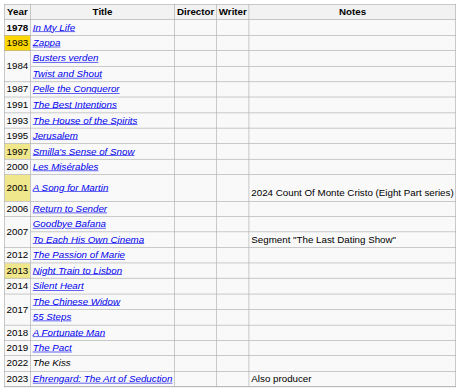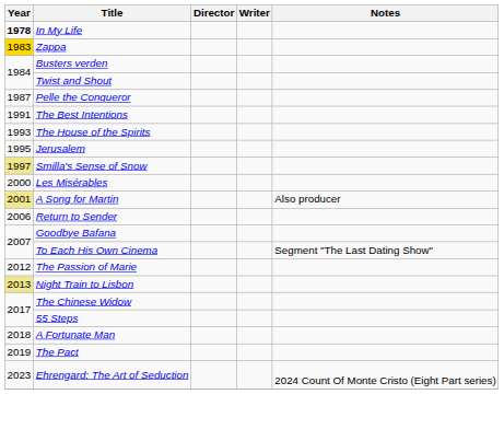 <table class = "wikitable">
 <tr>
 <th>Year</th>
 <th>Title</th>
 <th>Director</th>
 <th>Writer</th>
 <th>Notes</th>
 </tr>
 <tr>
 <td><strong>1978</strong></td>
 <td><a href='#'><em>In My Life</em></a></td>
 <td></td>
 <td></td>
 <td></td>
 </tr>
 <tr>
 <td style="background: gold;">1983</td>
 <td><em><a href='#'>Zappa</a></em></td>
 <td></td>
 <td></td>
 <td></td>
 </tr>
 <tr>
 <td rowspan="2">1984</td>
 <td><em><a href='#'>Busters verden</a></em></td>
 <td></td>
 <td></td>
 <td></td>
 </tr>
 <tr>
 <td><a href='#'><em>Twist and Shout</em></a></td>
 <td></td>
 <td></td>
 <td></td>
 </tr>
 <tr>
 <td>1987</td>
 <td><em><a href='#'>Pelle the Conqueror</a></em></td>
 <td></td>
 <td></td>
 <td></td>
 </tr>
 <tr>
 <td>1991</td>
 <td><em><a href='#'>The Best Intentions</a></em></td>
 <td></td>
 <td></td>
 <td></td>
 </tr>
 <tr>
 <td>1993</td>
 <td><em><a href='#'>The House of the Spirits</a></em></td>
 <td></td>
 <td></td>
 <td></td>
 </tr>
 <tr>
 <td>1995</td>
 <td><em><a href='#'>Jerusalem</a></em></td>
 <td></td>
 <td></td>
 <td></td>
 </tr>
 <tr>
 <td style="background: khaki;">1997</td>
 <td><em><a href='#'>Smilla's Sense of Snow</a></em></td>
 <td></td>
 <td></td>
 <td></td>
 </tr>
 <tr>
 <td>2000</td>
 <td><em><a href='#'>Les Misérables</a></em></td>
 <td></td>
 <td></td>
 <td></td>
 </tr>
 <tr>
 <td style="background: khaki;">2001</td>
 <td><em><a href='#'>A Song for Martin</a></em></td>
 <td></td>
 <td></td>
-<td><br>2024 Count Of Monte Cristo (Eight Part series)</td>
+<td>Also producer</td>
 </tr>
 <tr>
 <td>2006</td>
 <td><em><a href='#'>Return to Sender</a></em></td>
 <td></td>
 <td></td>
 <td></td>
 </tr>
 <tr>
 <td rowspan="2">2007</td>
 <td><em><a href='#'>Goodbye Bafana</a></em></td>
 <td></td>
 <td></td>
 <td></td>
 </tr>
 <tr>
 <td><em><a href='#'>To Each His Own Cinema</a></em></td>
 <td></td>
 <td></td>
 <td>Segment "The Last Dating Show"</td>
 </tr>
 <tr>
 <td>2012</td>
 <td><em><a href='#'>The Passion of Marie</a></em></td>
 <td></td>
 <td></td>
 <td></td>
 </tr>
 <tr>
 <td style="background: khaki;">2013</td>
 <td><em><a href='#'>Night Train to Lisbon</a></em></td>
 <td></td>
 <td></td>
 <td></td>
 </tr>
 <tr>
-<td>2014</td>
-<td><em><a href='#'>Silent Heart</a></em></td>
-<td></td>
-<td></td>
-<td></td>
-</tr>
-<tr>
 <td rowspan="2">2017</td>
 <td><em><a href='#'>The Chinese Widow</a></em></td>
 <td></td>
 <td></td>
 <td></td>
 </tr>
 <tr>
 <td><em><a href='#'>55 Steps</a></em></td>
 <td></td>
 <td></td>
 <td></td>
 </tr>
 <tr>
 <td>2018</td>
 <td><em><a href='#'>A Fortunate Man</a></em></td>
 <td></td>
 <td></td>
 <td></td>
 </tr>
 <tr>
 <td>2019</td>
 <td><em><a href='#'>The Pact</a></em></td>
 <td></td>
 <td></td>
 <td></td>
 </tr>
 <tr>
-<td>2022</td>
-<td><em>The Kiss</em></td>
-<td></td>
-<td></td>
-<td></td>
-</tr>
-<tr>
 <td>2023</td>
 <td><em><a href='#'>Ehrengard: The Art of Seduction</a></em></td>
 <td></td>
 <td></td>
-<td>Also producer</td>
+<td><br>2024 Count Of Monte Cristo (Eight Part series)</td>
 </tr>
 <tr>
 </tr>
 </table>
